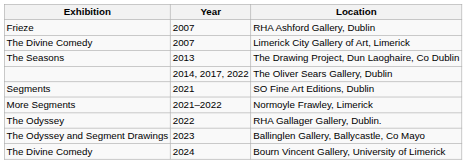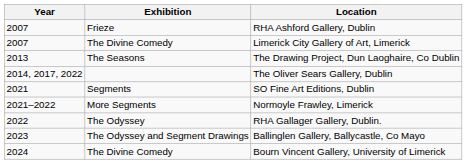 <table class="wikitable">
 <tr>
+<th>Year</th>
 <th>Exhibition</th>
-<th>Year</th>
 <th>Location</th>
 </tr>
 <tr>
+<td>2007</td>
 <td>Frieze</td>
-<td>2007</td>
 <td>RHA Ashford Gallery, Dublin</td>
 </tr>
 <tr>
+<td>2007</td>
 <td>The Divine Comedy</td>
-<td>2007</td>
 <td>Limerick City Gallery of Art, Limerick</td>
 </tr>
 <tr>
+<td>2013</td>
 <td>The Seasons</td>
-<td>2013</td>
 <td>The Drawing Project, Dun Laoghaire, Co Dublin</td>
 </tr>
 <tr>
+<td>2014, 2017, 2022</td>
 <td></td>
-<td>2014, 2017, 2022</td>
 <td>The Oliver Sears Gallery, Dublin</td>
 </tr>
 <tr>
+<td>2021</td>
 <td>Segments</td>
-<td>2021</td>
 <td>SO Fine Art Editions, Dublin</td>
 </tr>
 <tr>
+<td>2021–2022</td>
 <td>More Segments</td>
-<td>2021–2022</td>
 <td>Normoyle Frawley, Limerick</td>
 </tr>
 <tr>
+<td>2022</td>
 <td>The Odyssey</td>
-<td>2022</td>
 <td>RHA Gallager Gallery, Dublin.</td>
 </tr>
 <tr>
+<td>2023</td>
 <td>The Odyssey and Segment Drawings</td>
-<td>2023</td>
 <td>Ballinglen Gallery, Ballycastle, Co Mayo</td>
 </tr>
 <tr>
+<td>2024</td>
 <td>The Divine Comedy</td>
-<td>2024</td>
 <td>Bourn Vincent Gallery, University of Limerick</td>
 </tr>
 </table>
